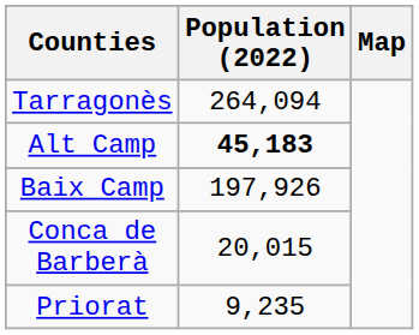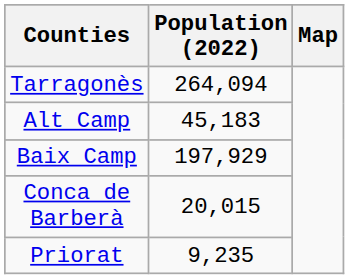 <table class="wikitable">
 <tr>
 <th colspan=1 style="text-align: center;">Counties</th>
 <th colspan=1 style="text-align: center;">Population<br>(2022)</th>
 <th colspan=1 style="text-align: center;">Map</th>
 </tr>
 <tr>
 <td style="text-align: center;"><a href='#'>Tarragonès</a></td>
 <td style="text-align: center;">264,094</td>
 <td rowspan="6"></td>
 </tr>
 <tr>
 <td style="text-align: center;"><a href='#'>Alt Camp</a></td>
-<td style="text-align: center;"><strong>45,183</strong></td>
+<td style="text-align: center;">45,183</td>
 </tr>
 <tr>
 <td style="text-align: center;"><a href='#'>Baix Camp</a></td>
-<td style="text-align: center;">197,926</td>
+<td style="text-align: center;">197,929</td>
 </tr>
 <tr>
 <td style="text-align: center;"><a href='#'>Conca de<br>Barberà</a></td>
 <td style="text-align: center;">20,015</td>
 </tr>
 <tr>
 <td style="text-align: center;"><a href='#'>Priorat</a></td>
 <td style="text-align: center;">9,235</td>
 </tr>
 </table>
